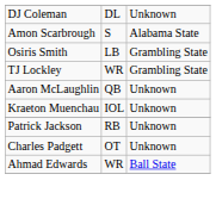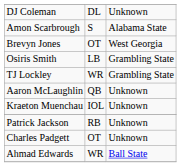 <table class="wikitable">
 <tr>
 </tr>
 <tr>
 <td>DJ Coleman</td>
 <td>DL</td>
 <td>Unknown</td>
 </tr>
 <tr>
 <td>Amon Scarbrough</td>
 <td>S</td>
 <td>Alabama State</td>
+</tr>
+<tr>
+<td>Brevyn Jones</td>
+<td>OT</td>
+<td>West Georgia</td>
 </tr>
 <tr>
 <td>Osiris Smith</td>
 <td>LB</td>
 <td>Grambling State</td>
 </tr>
 <tr>
 <td>TJ Lockley</td>
 <td>WR</td>
 <td>Grambling State</td>
 </tr>
 <tr>
 <td>Aaron McLaughlin</td>
 <td>QB</td>
 <td>Unknown</td>
 </tr>
 <tr>
 <td>Kraeton Muenchau</td>
 <td>IOL</td>
 <td>Unknown</td>
 </tr>
 <tr>
 </tr>
 <tr>
 <td>Patrick Jackson</td>
 <td>RB</td>
 <td>Unknown</td>
 </tr>
 <tr>
 <td>Charles Padgett</td>
 <td>OT</td>
 <td>Unknown</td>
 </tr>
 <tr>
 <td>Ahmad Edwards</td>
 <td>WR</td>
 <td><a href='#'>Ball State</a></td>
 </tr>
 <tr>
 </tr>
 </table>
